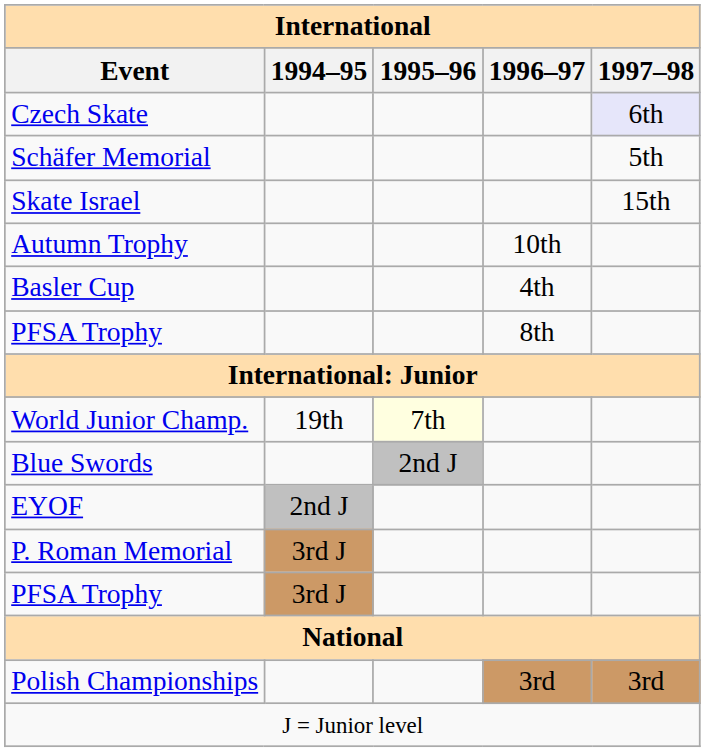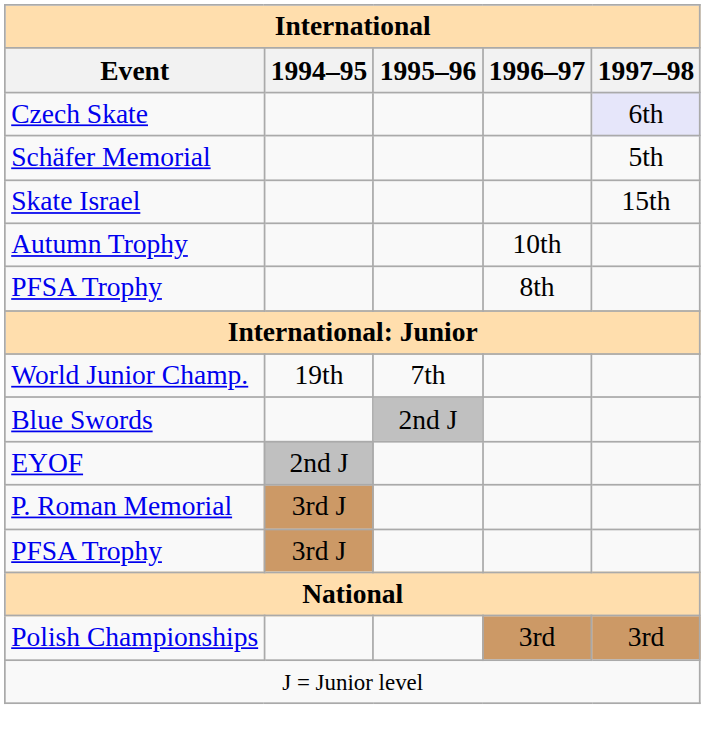 <table class="wikitable" style="text-align:center">
 <tr>
 <th style="background-color: #ffdead; " colspan=5 align=center>International</th>
 </tr>
 <tr>
 <th>Event</th>
 <th>1994–95</th>
 <th>1995–96</th>
 <th>1996–97</th>
 <th>1997–98</th>
 </tr>
 <tr>
 <td align=left><a href='#'>Czech Skate</a></td>
 <td></td>
 <td></td>
 <td></td>
 <td style="background: lavender;">6th</td>
 </tr>
 <tr>
 <td align=left><a href='#'>Schäfer Memorial</a></td>
 <td></td>
 <td></td>
 <td></td>
 <td>5th</td>
 </tr>
 <tr>
 <td align=left><a href='#'>Skate Israel</a></td>
 <td></td>
 <td></td>
 <td></td>
 <td>15th</td>
 </tr>
 <tr>
 <td align=left><a href='#'>Autumn Trophy</a></td>
 <td></td>
 <td></td>
 <td>10th</td>
 <td></td>
 </tr>
 <tr>
-<td align=left><a href='#'>Basler Cup</a></td>
-<td></td>
-<td></td>
-<td>4th</td>
-<td></td>
-</tr>
-<tr>
 <td align=left><a href='#'>PFSA Trophy</a></td>
 <td></td>
 <td></td>
 <td>8th</td>
 <td></td>
 </tr>
 <tr>
 <th style="background-color: #ffdead; " colspan=5 align=center>International: Junior</th>
 </tr>
 <tr>
 <td align=left><a href='#'>World Junior Champ.</a></td>
 <td>19th</td>
-<td style="background: lightyellow;">7th</td>
+<td>7th</td>
 <td></td>
 <td></td>
 </tr>
 <tr>
 <td align=left><a href='#'>Blue Swords</a></td>
 <td></td>
 <td bgcolor=silver>2nd J</td>
 <td></td>
 <td></td>
 </tr>
 <tr>
 <td align=left><a href='#'>EYOF</a></td>
 <td bgcolor=silver>2nd J</td>
 <td></td>
 <td></td>
 <td></td>
 </tr>
 <tr>
 <td align=left><a href='#'>P. Roman Memorial</a></td>
 <td bgcolor=cc9966>3rd J</td>
 <td></td>
 <td></td>
 <td></td>
 </tr>
 <tr>
 <td align=left><a href='#'>PFSA Trophy</a></td>
 <td bgcolor=cc9966>3rd J</td>
 <td></td>
 <td></td>
 <td></td>
 </tr>
 <tr>
 <th style="background-color: #ffdead; " colspan=5 align=center>National</th>
 </tr>
 <tr>
 <td align=left><a href='#'>Polish Championships</a></td>
 <td></td>
 <td></td>
 <td bgcolor=cc9966>3rd</td>
 <td bgcolor=cc9966>3rd</td>
 </tr>
 <tr>
 <td colspan=5 align=center><small> J = Junior level </small></td>
 </tr>
 </table>
